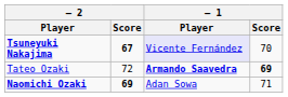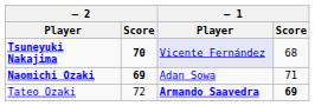 <table class=wikitable>
 <tr>
 <th colspan=2> – 2</th>
 <th colspan=2> – 1</th>
 </tr>
 <tr>
 <th width=140>Player</th>
 <th>Score</th>
 <th width=140>Player</th>
 <th>Score</th>
 </tr>
 <tr>
 <td><strong><a href='#'>Tsuneyuki Nakajima</a></strong></td>
-<td align=center><strong>67</strong></td>
+<td align=center><strong>70</strong></td>
 <td style="background: lavender;"><a href='#'>Vicente Fernández</a></td>
-<td align=center>70</td>
+<td align=center>68</td>
+</tr>
+<tr>
+<td><strong><a href='#'>Naomichi Ozaki</a></strong></td>
+<td align=center><strong>69</strong></td>
+<td><a href='#'>Adan Sowa</a></td>
+<td align=center>71</td>
 </tr>
 <tr>
 <td><a href='#'>Tateo Ozaki</a></td>
 <td align=center>72</td>
 <td><strong><a href='#'>Armando Saavedra</a></strong></td>
 <td align=center><strong>69</strong></td>
 </tr>
-<tr>
-<td><strong><a href='#'>Naomichi Ozaki</a></strong></td>
-<td align=center><strong>69</strong></td>
-<td><a href='#'>Adan Sowa</a></td>
-<td align=center>71</td>
-</tr>
 </table>
